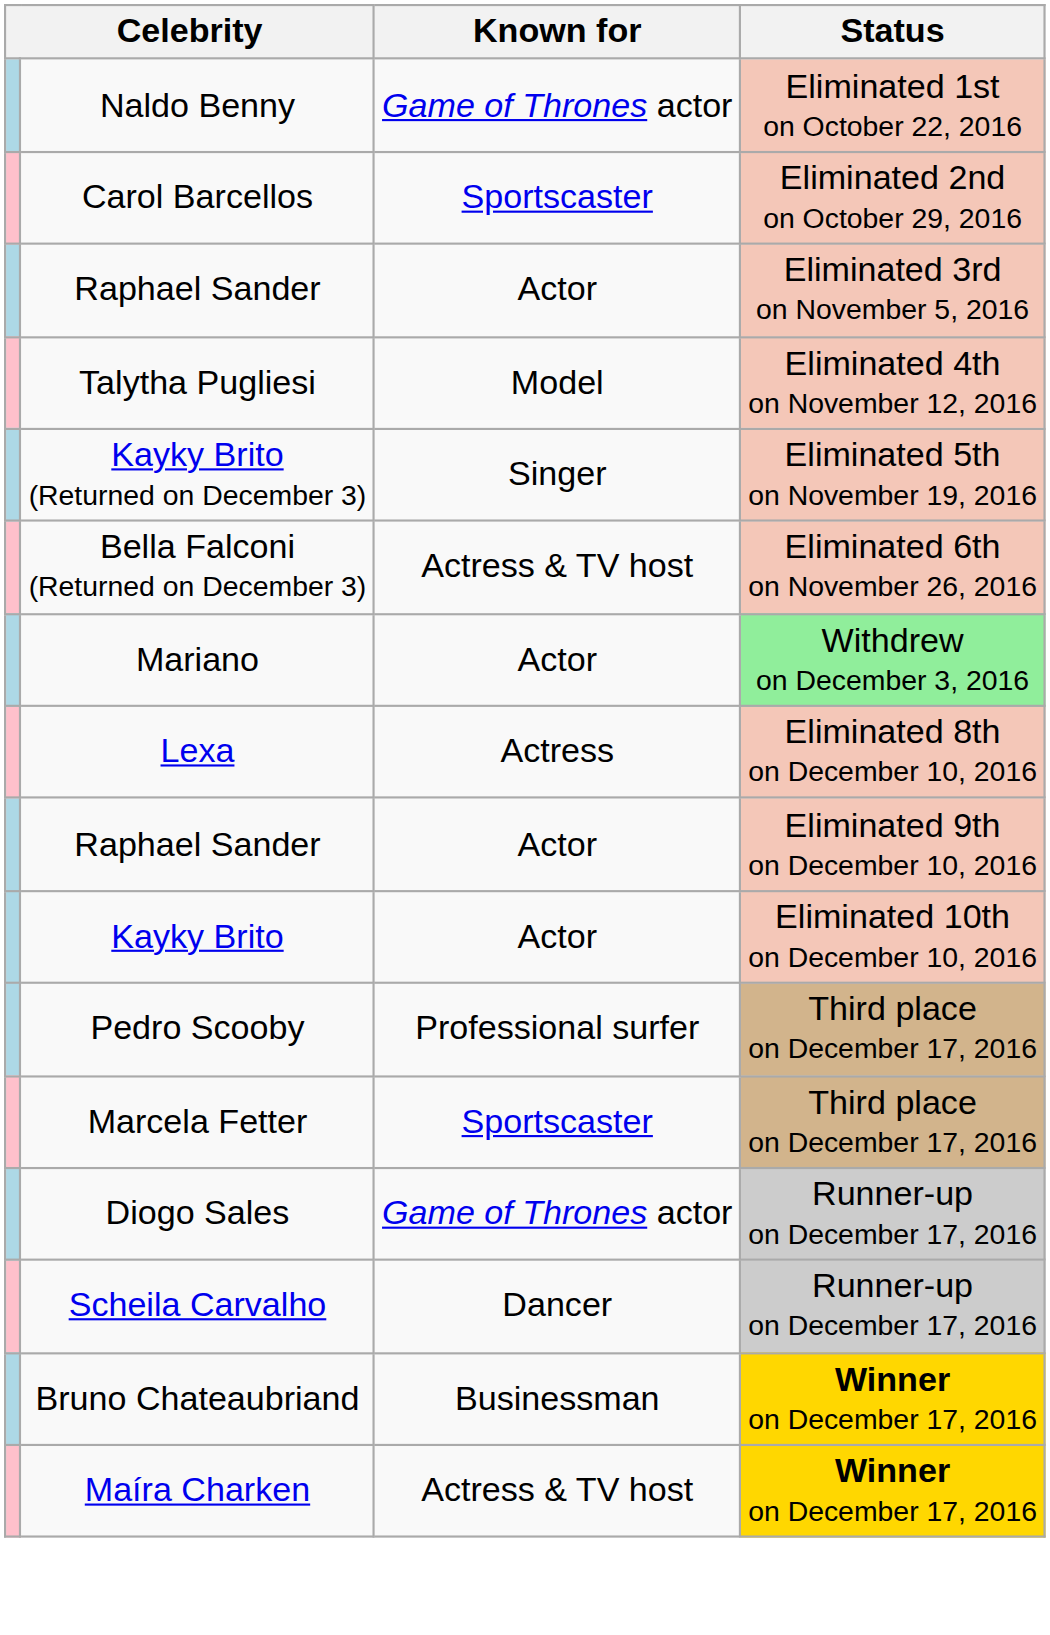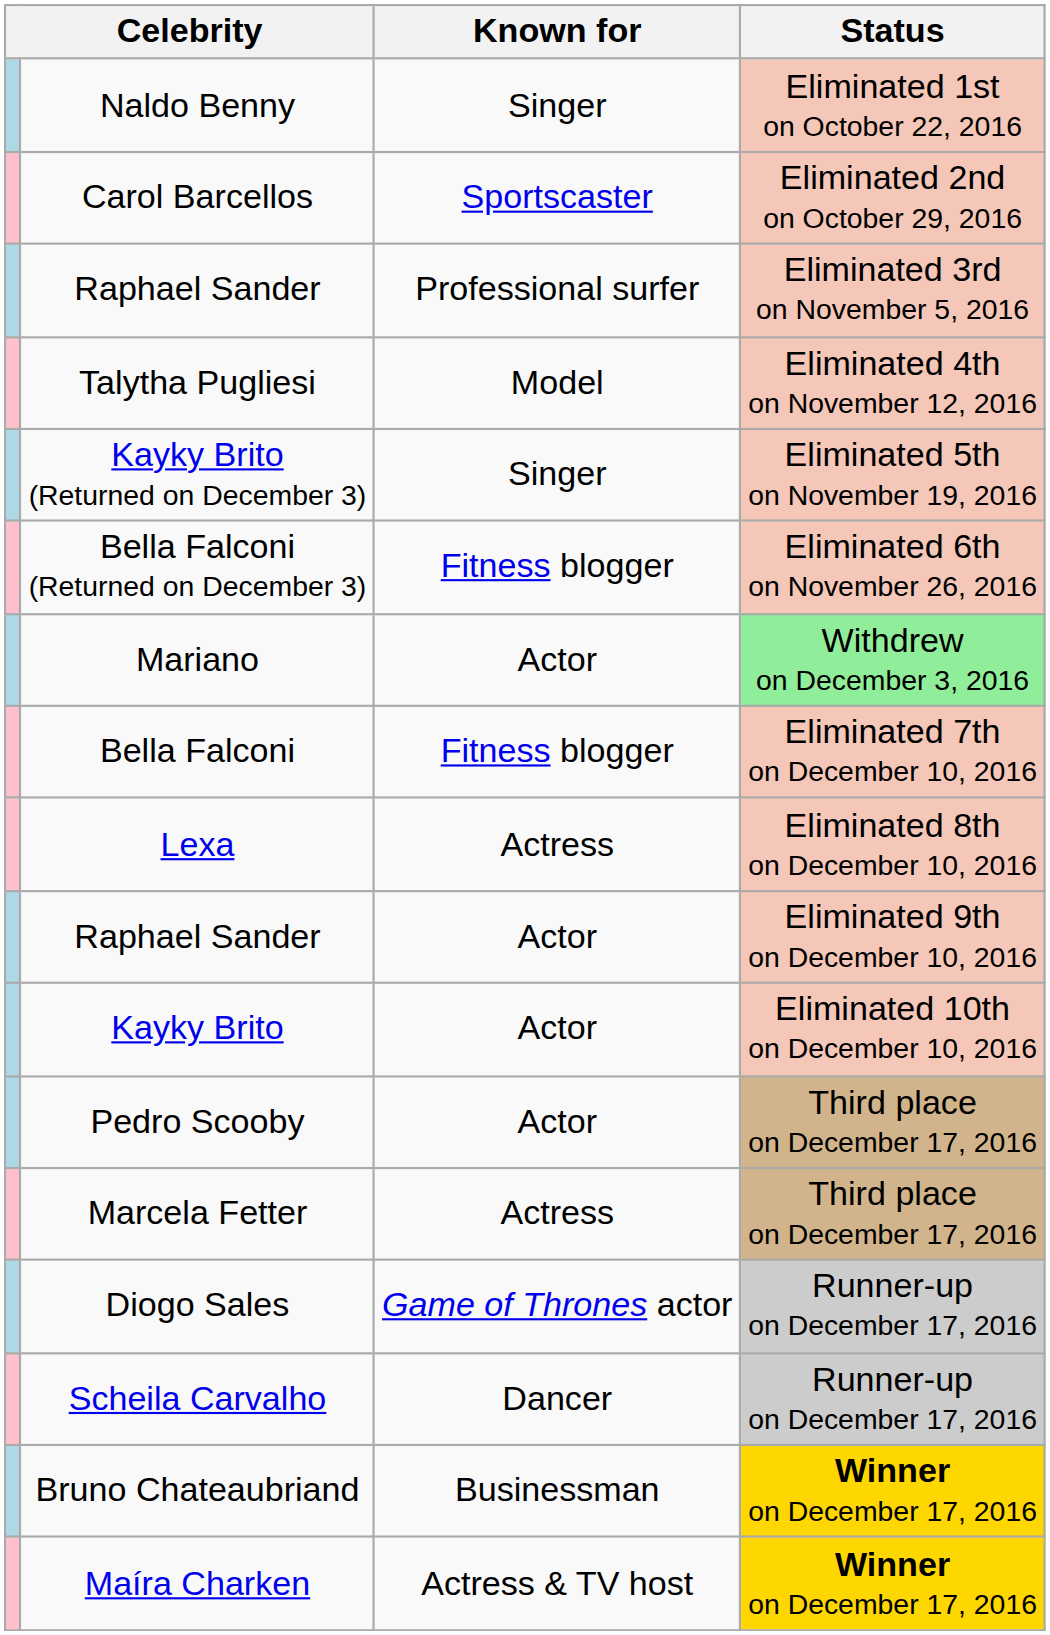 <table class="wikitable" style="text-align:center; width:50%; white-space:nowrap; ">
 <tr>
 <th style="width:20%;" colspan=2>Celebrity</th>
 <th style="width:20%;">Known for</th>
 <th style="width:15%;">Status</th>
 </tr>
 <tr>
 <td style="width01%;" bgcolor=ADD8E6></td>
 <td style="width:19%;">Naldo Benny</td>
-<td><em><a href='#'>Game of Thrones</a></em> actor</td>
+<td>Singer</td>
 <td bgcolor="F4C7B8">Eliminated 1st<br><small>on October 22, 2016</small></td>
 </tr>
 <tr>
 <td bgcolor=FFC0CB></td>
 <td>Carol Barcellos</td>
 <td><a href='#'>Sportscaster</a></td>
 <td bgcolor="F4C7B8">Eliminated 2nd<br><small>on October 29, 2016</small></td>
 </tr>
 <tr>
 <td bgcolor=ADD8E6></td>
 <td>Raphael Sander<br><small></small></td>
-<td>Actor</td>
+<td>Professional surfer</td>
 <td bgcolor="F4C7B8">Eliminated 3rd<br><small>on November 5, 2016</small></td>
 </tr>
 <tr>
 <td bgcolor=FFC0CB></td>
 <td>Talytha Pugliesi</td>
 <td>Model</td>
 <td bgcolor="F4C7B8">Eliminated 4th<br><small>on November 12, 2016</small></td>
 </tr>
 <tr>
 <td bgcolor=ADD8E6></td>
 <td><a href='#'>Kayky Brito</a><br><small>(Returned on December 3)</small></td>
 <td>Singer</td>
 <td bgcolor="F4C7B8">Eliminated 5th<br><small>on November 19, 2016</small></td>
 </tr>
 <tr>
 <td bgcolor=FFC0CB></td>
 <td>Bella Falconi<br><small>(Returned on December 3)</small></td>
-<td>Actress & TV host</td>
+<td><a href='#'>Fitness</a> blogger</td>
 <td bgcolor="F4C7B8">Eliminated 6th<br><small>on November 26, 2016</small></td>
 </tr>
 <tr>
 <td bgcolor=ADD8E6></td>
 <td>Mariano</td>
 <td>Actor</td>
 <td bgcolor="90EE9B">Withdrew<br><small>on December 3, 2016</small></td>
+</tr>
+<tr>
+<td bgcolor=FFC0CB></td>
+<td>Bella Falconi</td>
+<td><a href='#'>Fitness</a> blogger</td>
+<td bgcolor="F4C7B8">Eliminated 7th<br><small>on December 10, 2016</small></td>
 </tr>
 <tr>
 <td bgcolor=FFC0CB></td>
 <td><a href='#'>Lexa</a></td>
 <td>Actress</td>
 <td bgcolor="F4C7B8">Eliminated 8th<br><small>on December 10, 2016</small></td>
 </tr>
 <tr>
 <td bgcolor=ADD8E6></td>
 <td>Raphael Sander</td>
 <td>Actor</td>
 <td bgcolor="F4C7B8">Eliminated 9th<br><small>on December 10, 2016</small></td>
 </tr>
 <tr>
 <td bgcolor=ADD8E6></td>
 <td><a href='#'>Kayky Brito</a></td>
 <td>Actor</td>
 <td bgcolor="F4C7B8">Eliminated 10th<br><small>on December 10, 2016</small></td>
 </tr>
 <tr>
 <td bgcolor=ADD8E6></td>
 <td>Pedro Scooby</td>
-<td>Professional surfer</td>
+<td>Actor</td>
 <td bgcolor="D2B48C">Third place<br><small>on December 17, 2016</small></td>
 </tr>
 <tr>
 <td bgcolor=FFC0CB></td>
 <td>Marcela Fetter</td>
-<td><a href='#'>Sportscaster</a></td>
+<td>Actress</td>
 <td bgcolor="D2B48C">Third place<br><small>on December 17, 2016</small></td>
 </tr>
 <tr>
 <td bgcolor=ADD8E6></td>
 <td>Diogo Sales</td>
 <td><em><a href='#'>Game of Thrones</a></em> actor</td>
 <td bgcolor="CCCCCC">Runner-up<br><small>on December 17, 2016</small></td>
 </tr>
 <tr>
 <td bgcolor=FFC0CB></td>
 <td><a href='#'>Scheila Carvalho</a></td>
 <td>Dancer</td>
 <td bgcolor="CCCCCC">Runner-up<br><small>on December 17, 2016</small></td>
 </tr>
 <tr>
 <td bgcolor=ADD8E6></td>
 <td>Bruno Chateaubriand</td>
 <td>Businessman</td>
 <td bgcolor="FFD700"><strong>Winner</strong><br><small>on December 17, 2016</small></td>
 </tr>
 <tr>
 <td bgcolor=FFC0CB></td>
 <td><a href='#'>Maíra Charken</a></td>
 <td>Actress & TV host</td>
 <td bgcolor="FFD700"><strong>Winner</strong><br><small>on December 17, 2016</small></td>
 </tr>
 </table>
